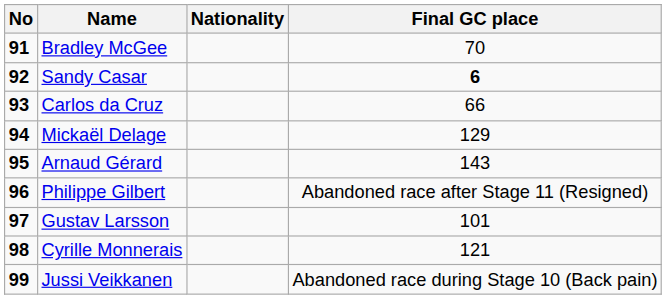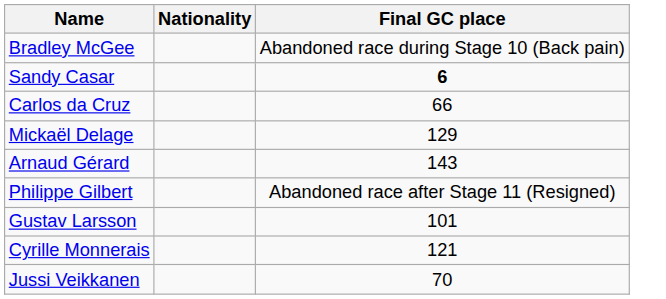 <table class="wikitable">
 <tr>
-<th>No</th>
 <th>Name</th>
 <th>Nationality</th>
 <th>Final GC place</th>
 </tr>
 <tr --->
-<td><strong>91</strong></td>
 <td><a href='#'>Bradley McGee</a></td>
 <td></td>
-<td align="center">70</td>
+<td align="center">Abandoned race during Stage 10 (Back pain)</td>
 </tr>
 <tr --->
-<td><strong>92</strong></td>
 <td><a href='#'>Sandy Casar</a></td>
 <td></td>
 <td align="center"><strong>6</strong></td>
 </tr>
 <tr --->
-<td><strong>93</strong></td>
 <td><a href='#'>Carlos da Cruz</a></td>
 <td></td>
 <td align="center">66</td>
 </tr>
 <tr --->
-<td><strong>94</strong></td>
 <td><a href='#'>Mickaël Delage</a></td>
 <td></td>
 <td align="center">129</td>
 </tr>
 <tr --->
-<td><strong>95</strong></td>
 <td><a href='#'>Arnaud Gérard</a></td>
 <td></td>
 <td align="center">143</td>
 </tr>
 <tr --->
-<td><strong>96</strong></td>
 <td><a href='#'>Philippe Gilbert</a></td>
 <td></td>
 <td align="center">Abandoned race after Stage 11 (Resigned)</td>
 </tr>
 <tr --->
-<td><strong>97</strong></td>
 <td><a href='#'>Gustav Larsson</a></td>
 <td></td>
 <td align="center">101</td>
 </tr>
 <tr --->
-<td><strong>98</strong></td>
 <td><a href='#'>Cyrille Monnerais</a></td>
 <td></td>
 <td align="center">121</td>
 </tr>
 <tr --->
-<td><strong>99</strong></td>
 <td><a href='#'>Jussi Veikkanen</a></td>
 <td></td>
-<td align="center">Abandoned race during Stage 10 (Back pain)</td>
+<td align="center">70</td>
 </tr>
 </table>
